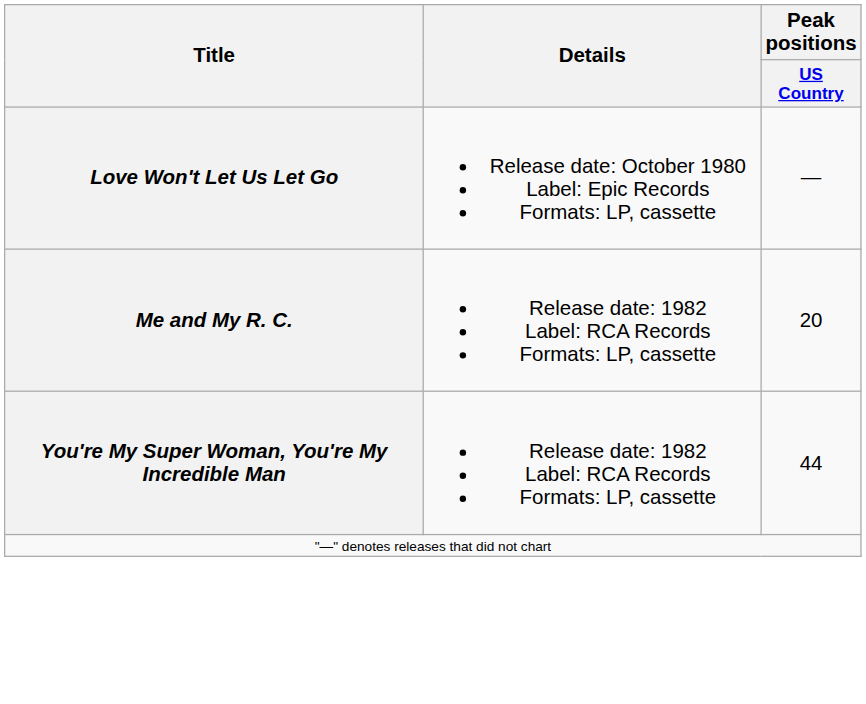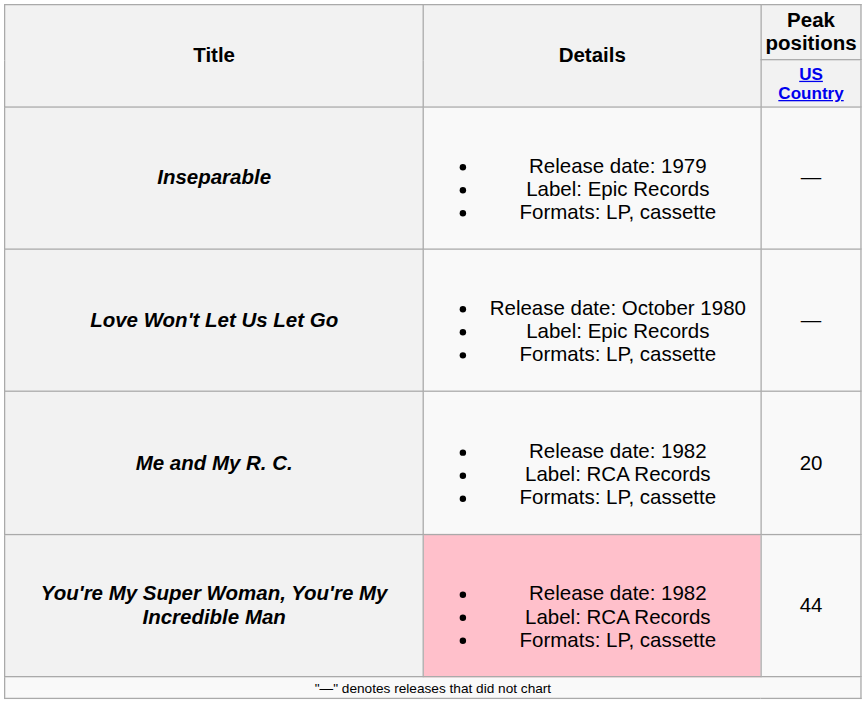 <table class="wikitable plainrowheaders" style="text-align:center;">
 <tr>
 <th rowspan="2" style="width:20em;">Title</th>
 <th rowspan="2" style="width:16em;">Details</th>
 <th>Peak<br>positions</th>
 </tr>
 <tr style="font-size:smaller;">
 <th width="50"><a href='#'>US Country</a></th>
+</tr>
+<tr>
+<th scope="row"><em>Inseparable</em></th>
+<td><br><ul><li>Release date: 1979</li><li>Label: Epic Records</li><li>Formats: LP, cassette</li></ul></td>
+<td>—</td>
 </tr>
 <tr>
 <th scope="row"><em>Love Won't Let Us Let Go</em></th>
 <td><br><ul><li>Release date: October 1980</li><li>Label: Epic Records</li><li>Formats: LP, cassette</li></ul></td>
 <td>—</td>
 </tr>
 <tr>
 <th scope="row"><em>Me and My R. C.</em></th>
 <td><br><ul><li>Release date: 1982</li><li>Label: RCA Records</li><li>Formats: LP, cassette</li></ul></td>
 <td>20</td>
 </tr>
 <tr>
 <th scope="row"><em>You're My Super Woman, You're My Incredible Man</em></th>
-<td><br><ul><li>Release date: 1982</li><li>Label: RCA Records</li><li>Formats: LP, cassette</li></ul></td>
+<td style="background: pink;"><br><ul><li>Release date: 1982</li><li>Label: RCA Records</li><li>Formats: LP, cassette</li></ul></td>
 <td>44</td>
 </tr>
 <tr>
 <td colspan="3" style="font-size:8pt">"—" denotes releases that did not chart</td>
 </tr>
 </table>
